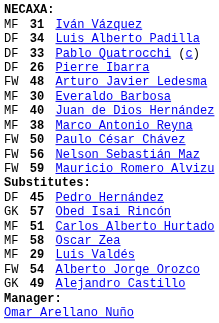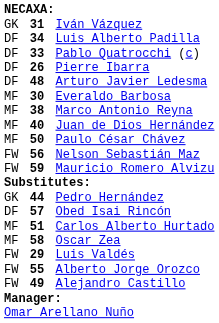 <table style="font-size: 90%" cellspacing="0" cellpadding="0">
 <tr>
 <td colspan="4"><strong>NECAXA:</strong></td>
 </tr>
 <tr>
 <th width=25></th>
 <th width=25></th>
 </tr>
 <tr>
-<td>MF</td>
+<td>GK</td>
 <td><strong>31</strong></td>
 <td> <a href='#'>Iván Vázquez</a></td>
 <td></td>
 </tr>
 <tr>
 <td>DF</td>
 <td><strong>34</strong></td>
 <td> <a href='#'>Luis Alberto Padilla</a></td>
 </tr>
 <tr>
 <td>DF</td>
 <td><strong>33</strong></td>
 <td> <a href='#'>Pablo Quatrocchi</a> (<a href='#'>c</a>)</td>
 <td></td>
 </tr>
 <tr>
 <td>DF</td>
 <td><strong>26</strong></td>
 <td> <a href='#'>Pierre Ibarra</a></td>
 </tr>
 <tr>
-<td>FW</td>
+<td>DF</td>
 <td><strong>48</strong></td>
 <td> <a href='#'>Arturo Javier Ledesma</a></td>
 </tr>
 <tr>
 <td>MF</td>
 <td><strong>30</strong></td>
 <td> <a href='#'>Everaldo Barbosa</a></td>
 <td></td>
 </tr>
 <tr>
 <td>MF</td>
+<td><strong>38</strong></td>
+<td> <a href='#'>Marco Antonio Reyna</a></td>
+<td></td>
+<td></td>
+</tr>
+<tr>
+<td>MF</td>
 <td><strong>40</strong></td>
 <td> <a href='#'>Juan de Dios Hernández</a></td>
 <td></td>
 <td></td>
 </tr>
 <tr>
 <td>MF</td>
-<td><strong>38</strong></td>
-<td> <a href='#'>Marco Antonio Reyna</a></td>
-<td></td>
-<td></td>
-</tr>
-<tr>
-<td>FW</td>
 <td><strong>50</strong></td>
 <td> <a href='#'>Paulo César Chávez</a></td>
 <td></td>
 </tr>
 <tr>
 <td>FW</td>
 <td><strong>56</strong></td>
 <td> <a href='#'>Nelson Sebastián Maz</a></td>
 <td></td>
 <td></td>
 </tr>
 <tr>
 <td>FW</td>
 <td><strong>59</strong></td>
 <td> <a href='#'>Mauricio Romero Alvizu</a></td>
 </tr>
 <tr>
 <td colspan=3><strong>Substitutes:</strong></td>
 </tr>
 <tr>
-<td>DF</td>
-<td><strong>45</strong></td>
+<td>GK</td>
+<td><strong>44</strong></td>
 <td> <a href='#'>Pedro Hernández</a></td>
 </tr>
 <tr>
-<td>GK</td>
+<td>DF</td>
 <td><strong>57</strong></td>
 <td> <a href='#'>Obed Isai Rincón</a></td>
 </tr>
 <tr>
 <td>MF</td>
 <td><strong>51</strong></td>
 <td> <a href='#'>Carlos Alberto Hurtado</a></td>
 <td></td>
 <td></td>
 </tr>
 <tr>
 <td>MF</td>
 <td><strong>58</strong></td>
 <td> <a href='#'>Oscar Zea</a></td>
 </tr>
 <tr>
-<td>MF</td>
+<td>FW</td>
 <td><strong>29</strong></td>
 <td> <a href='#'>Luis Valdés</a></td>
 </tr>
 <tr>
 <td>FW</td>
-<td><strong>54</strong></td>
+<td><strong>55</strong></td>
 <td> <a href='#'>Alberto Jorge Orozco</a></td>
 <td></td>
 <td></td>
 </tr>
 <tr>
-<td>GK</td>
+<td>FW</td>
 <td><strong>49</strong></td>
 <td> <a href='#'>Alejandro Castillo</a></td>
 <td></td>
 <td></td>
 </tr>
 <tr>
 <td colspan=3><strong>Manager:</strong></td>
 </tr>
 <tr>
 <td colspan=4> <a href='#'>Omar Arellano Nuño</a></td>
 </tr>
 </table>
